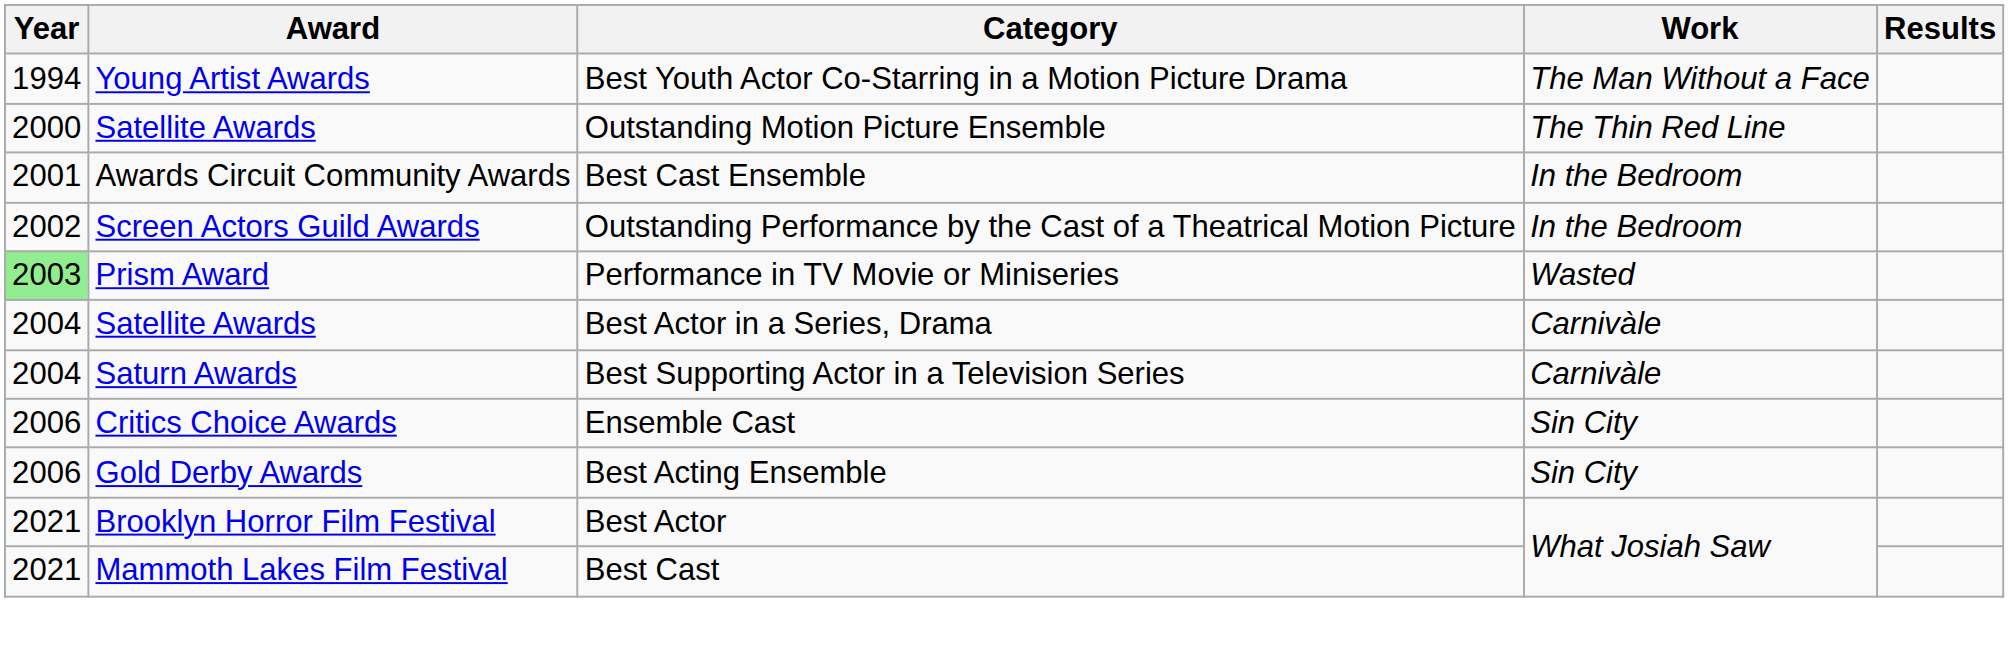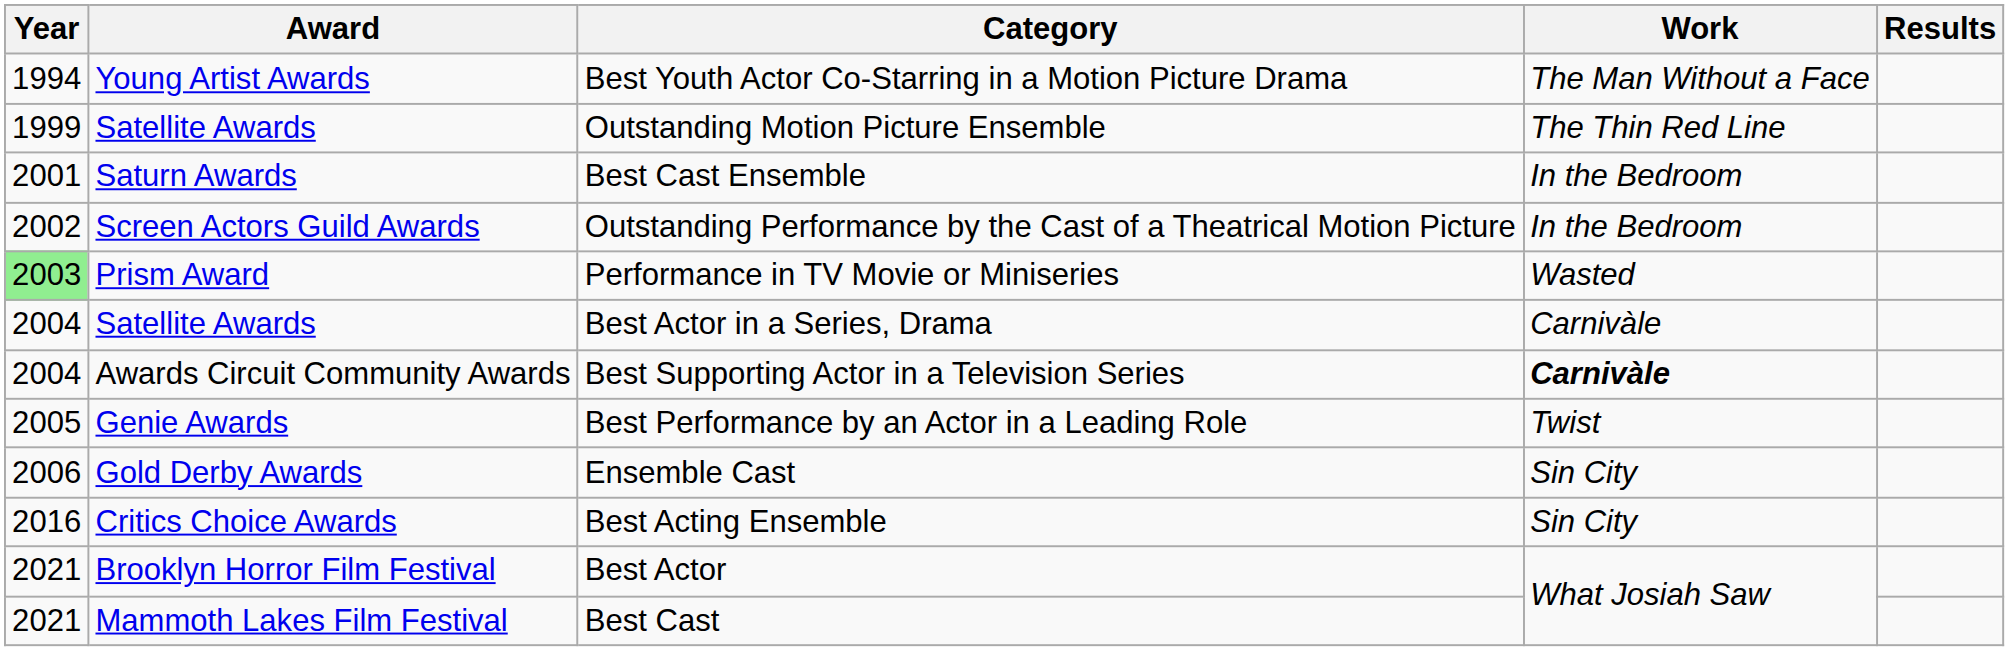 <table class="wikitable sortable">
 <tr>
 <th>Year</th>
 <th>Award</th>
 <th>Category</th>
 <th>Work</th>
 <th>Results</th>
 </tr>
 <tr>
 <td>1994</td>
 <td><a href='#'>Young Artist Awards</a></td>
 <td>Best Youth Actor Co-Starring in a Motion Picture Drama</td>
 <td><em>The Man Without a Face</em></td>
 <td></td>
 </tr>
 <tr>
-<td>2000</td>
+<td>1999</td>
 <td><a href='#'>Satellite Awards</a></td>
 <td>Outstanding Motion Picture Ensemble</td>
 <td><em>The Thin Red Line</em></td>
 <td></td>
 </tr>
 <tr>
 <td>2001</td>
-<td>Awards Circuit Community Awards</td>
+<td><a href='#'>Saturn Awards</a></td>
 <td>Best Cast Ensemble</td>
 <td><em>In the Bedroom</em></td>
 <td></td>
 </tr>
 <tr>
 <td>2002</td>
 <td><a href='#'>Screen Actors Guild Awards</a></td>
 <td>Outstanding Performance by the Cast of a Theatrical Motion Picture</td>
 <td><em>In the Bedroom</em></td>
 <td></td>
 </tr>
 <tr>
 <td style="background: lightgreen;">2003</td>
 <td><a href='#'>Prism Award</a></td>
 <td>Performance in TV Movie or Miniseries</td>
 <td><em>Wasted</em></td>
 <td></td>
 </tr>
 <tr>
 <td>2004</td>
 <td><a href='#'>Satellite Awards</a></td>
 <td>Best Actor in a Series, Drama</td>
 <td><em>Carnivàle</em></td>
 <td></td>
 </tr>
 <tr>
 <td>2004</td>
-<td><a href='#'>Saturn Awards</a></td>
+<td>Awards Circuit Community Awards</td>
 <td>Best Supporting Actor in a Television Series</td>
-<td><em>Carnivàle</em></td>
+<td><strong><em>Carnivàle</em></strong></td>
+<td></td>
+</tr>
+<tr>
+<td>2005</td>
+<td><a href='#'>Genie Awards</a></td>
+<td>Best Performance by an Actor in a Leading Role</td>
+<td><em>Twist</em></td>
 <td></td>
 </tr>
 <tr>
 <td>2006</td>
-<td><a href='#'>Critics Choice Awards</a></td>
+<td><a href='#'>Gold Derby Awards</a></td>
 <td>Ensemble Cast</td>
 <td><em>Sin City</em></td>
 <td></td>
 </tr>
 <tr>
-<td>2006</td>
-<td><a href='#'>Gold Derby Awards</a></td>
+<td>2016</td>
+<td><a href='#'>Critics Choice Awards</a></td>
 <td>Best Acting Ensemble</td>
 <td><em>Sin City</em></td>
 <td></td>
 </tr>
 <tr>
 <td>2021</td>
 <td><a href='#'>Brooklyn Horror Film Festival</a></td>
 <td>Best Actor</td>
 <td rowspan="2"><em>What Josiah Saw</em></td>
 <td></td>
 </tr>
 <tr>
 <td>2021</td>
 <td><a href='#'>Mammoth Lakes Film Festival</a></td>
 <td>Best Cast</td>
 <td></td>
 </tr>
 </table>
